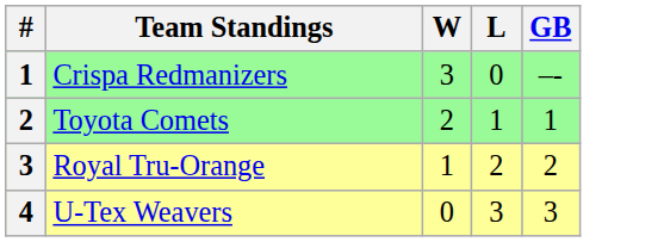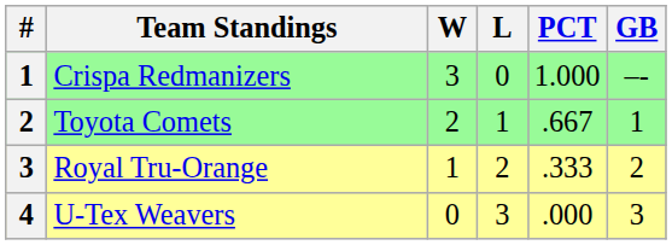 <table class="wikitable" style="text-align:center;">
 <tr>
 <th width=15>#</th>
 <th width=200>Team Standings</th>
 <th width=20>W</th>
 <th width=20>L</th>
+<th width=35><a href='#'>PCT</a></th>
 <th width=25><a href='#'>GB</a></th>
 </tr>
 <tr bgcolor="#98fb98">
 <th>1</th>
 <td align=left><a href='#'>Crispa Redmanizers</a></td>
 <td>3</td>
 <td>0</td>
+<td>1.000</td>
 <td>–-</td>
 </tr>
 <tr bgcolor="#98fb98">
 <th>2</th>
 <td align=left><a href='#'>Toyota Comets</a></td>
 <td>2</td>
 <td>1</td>
+<td>.667</td>
 <td>1</td>
 </tr>
 <tr bgcolor="#FFFF99">
 <th>3</th>
 <td align=left><a href='#'>Royal Tru-Orange</a></td>
 <td>1</td>
 <td>2</td>
+<td>.333</td>
 <td>2</td>
 </tr>
 <tr bgcolor="#FFFF99">
 <th>4</th>
 <td align=left><a href='#'>U-Tex Weavers</a></td>
 <td>0</td>
 <td>3</td>
+<td>.000</td>
 <td>3</td>
 </tr>
 </table>
